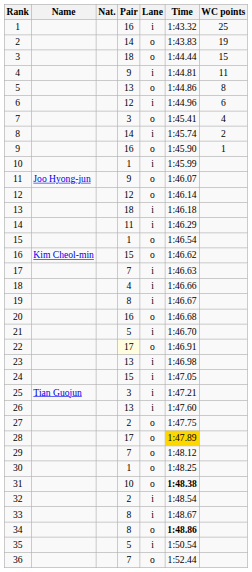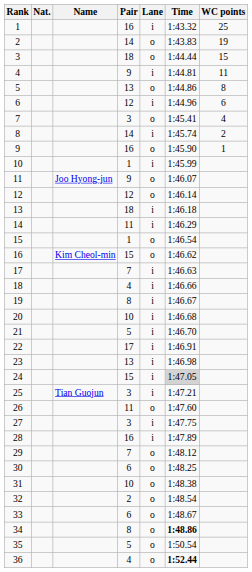 <table class="wikitable sortable" style="text-align:center">
 <tr>
 <th>Rank</th>
+<th>Nat.</th>
 <th>Name</th>
-<th>Nat.</th>
 <th>Pair</th>
 <th>Lane</th>
 <th>Time</th>
 <th>WC points</th>
 </tr>
 <tr>
 <td>1</td>
+<td></td>
 <td align=left></td>
-<td></td>
 <td>16</td>
 <td>i</td>
 <td>1:43.32</td>
 <td>25</td>
 </tr>
 <tr>
 <td>2</td>
+<td></td>
 <td align=left></td>
-<td></td>
 <td>14</td>
 <td>o</td>
 <td>1:43.83</td>
 <td>19</td>
 </tr>
 <tr>
 <td>3</td>
+<td></td>
 <td align=left></td>
-<td></td>
 <td>18</td>
 <td>o</td>
 <td>1:44.44</td>
 <td>15</td>
 </tr>
 <tr>
 <td>4</td>
+<td></td>
 <td align=left></td>
-<td></td>
 <td>9</td>
 <td>i</td>
 <td>1:44.81</td>
 <td>11</td>
 </tr>
 <tr>
 <td>5</td>
+<td></td>
 <td align=left></td>
-<td></td>
 <td>13</td>
 <td>o</td>
 <td>1:44.86</td>
 <td>8</td>
 </tr>
 <tr>
 <td>6</td>
+<td></td>
 <td align=left></td>
-<td></td>
 <td>12</td>
 <td>i</td>
 <td>1:44.96</td>
 <td>6</td>
 </tr>
 <tr>
 <td>7</td>
+<td></td>
 <td align=left></td>
-<td></td>
 <td>3</td>
 <td>o</td>
 <td>1:45.41</td>
 <td>4</td>
 </tr>
 <tr>
 <td>8</td>
+<td></td>
 <td align=left></td>
-<td></td>
 <td>14</td>
 <td>i</td>
 <td>1:45.74</td>
 <td>2</td>
 </tr>
 <tr>
 <td>9</td>
+<td></td>
 <td align=left></td>
-<td></td>
 <td>16</td>
 <td>o</td>
 <td>1:45.90</td>
 <td>1</td>
 </tr>
 <tr>
 <td>10</td>
+<td></td>
 <td align=left></td>
-<td></td>
 <td>1</td>
 <td>i</td>
 <td>1:45.99</td>
 <td></td>
 </tr>
 <tr>
 <td>11</td>
+<td></td>
 <td align=left><a href='#'>Joo Hyong-jun</a></td>
-<td></td>
 <td>9</td>
 <td>o</td>
 <td>1:46.07</td>
 <td></td>
 </tr>
 <tr>
 <td>12</td>
+<td></td>
 <td align=left></td>
-<td></td>
 <td>12</td>
 <td>o</td>
 <td>1:46.14</td>
 <td></td>
 </tr>
 <tr>
 <td>13</td>
+<td></td>
 <td align=left></td>
-<td></td>
 <td>18</td>
 <td>i</td>
 <td>1:46.18</td>
 <td></td>
 </tr>
 <tr>
 <td>14</td>
+<td></td>
 <td align=left></td>
-<td></td>
 <td>11</td>
 <td>i</td>
 <td>1:46.29</td>
 <td></td>
 </tr>
 <tr>
 <td>15</td>
+<td></td>
 <td align=left></td>
-<td></td>
 <td>1</td>
 <td>o</td>
 <td>1:46.54</td>
 <td></td>
 </tr>
 <tr>
 <td>16</td>
+<td></td>
 <td align=left><a href='#'>Kim Cheol-min</a></td>
-<td></td>
 <td>15</td>
 <td>o</td>
 <td>1:46.62</td>
 <td></td>
 </tr>
 <tr>
 <td>17</td>
+<td></td>
 <td align=left></td>
-<td></td>
 <td>7</td>
 <td>i</td>
 <td>1:46.63</td>
 <td></td>
 </tr>
 <tr>
 <td>18</td>
+<td></td>
 <td align=left></td>
-<td></td>
 <td>4</td>
 <td>i</td>
 <td>1:46.66</td>
 <td></td>
 </tr>
 <tr>
 <td>19</td>
+<td></td>
 <td align=left></td>
-<td></td>
 <td>8</td>
 <td>i</td>
 <td>1:46.67</td>
 <td></td>
 </tr>
 <tr>
 <td>20</td>
+<td></td>
 <td align=left></td>
-<td></td>
-<td>16</td>
-<td>o</td>
+<td>10</td>
+<td>i</td>
 <td>1:46.68</td>
 <td></td>
 </tr>
 <tr>
 <td>21</td>
+<td></td>
 <td align=left></td>
-<td></td>
 <td>5</td>
 <td>i</td>
 <td>1:46.70</td>
 <td></td>
 </tr>
 <tr>
 <td>22</td>
+<td></td>
 <td align=left></td>
-<td></td>
-<td style="background: lightyellow;">17</td>
-<td>o</td>
+<td>17</td>
+<td>i</td>
 <td>1:46.91</td>
 <td></td>
 </tr>
 <tr>
 <td>23</td>
+<td></td>
 <td align=left></td>
-<td></td>
 <td>13</td>
 <td>i</td>
 <td>1:46.98</td>
 <td></td>
 </tr>
 <tr>
 <td>24</td>
+<td></td>
 <td align=left></td>
-<td></td>
 <td>15</td>
 <td>i</td>
-<td>1:47.05</td>
+<td style="background: lightgrey;">1:47.05</td>
 <td></td>
 </tr>
 <tr>
 <td>25</td>
+<td></td>
 <td align=left><a href='#'>Tian Guojun</a></td>
-<td></td>
 <td>3</td>
 <td>i</td>
 <td>1:47.21</td>
 <td></td>
 </tr>
 <tr>
 <td>26</td>
+<td></td>
 <td align=left></td>
-<td></td>
-<td>13</td>
-<td>i</td>
+<td>11</td>
+<td>o</td>
 <td>1:47.60</td>
 <td></td>
 </tr>
 <tr>
 <td>27</td>
+<td></td>
 <td align=left></td>
-<td></td>
-<td>2</td>
-<td>o</td>
+<td>3</td>
+<td>i</td>
 <td>1:47.75</td>
 <td></td>
 </tr>
 <tr>
 <td>28</td>
+<td></td>
 <td align=left></td>
-<td></td>
-<td>17</td>
-<td>o</td>
-<td style="background: gold;">1:47.89</td>
+<td>16</td>
+<td>i</td>
+<td>1:47.89</td>
 <td></td>
 </tr>
 <tr>
 <td>29</td>
+<td></td>
 <td align=left></td>
-<td></td>
 <td>7</td>
 <td>o</td>
 <td>1:48.12</td>
 <td></td>
 </tr>
 <tr>
 <td>30</td>
+<td></td>
 <td align=left></td>
-<td></td>
-<td>1</td>
+<td>6</td>
 <td>o</td>
 <td>1:48.25</td>
 <td></td>
 </tr>
 <tr>
 <td>31</td>
+<td></td>
 <td align=left></td>
-<td></td>
 <td>10</td>
 <td>o</td>
-<td><strong>1:48.38</strong></td>
+<td>1:48.38</td>
 <td></td>
 </tr>
 <tr>
 <td>32</td>
+<td></td>
 <td align=left></td>
-<td></td>
 <td>2</td>
-<td>i</td>
+<td>o</td>
 <td>1:48.54</td>
 <td></td>
 </tr>
 <tr>
 <td>33</td>
+<td></td>
 <td align=left></td>
-<td></td>
-<td>8</td>
-<td>i</td>
+<td>6</td>
+<td>o</td>
 <td>1:48.67</td>
 <td></td>
 </tr>
 <tr>
 <td>34</td>
+<td></td>
 <td align=left></td>
-<td></td>
 <td>8</td>
 <td>o</td>
 <td><strong>1:48.86</strong></td>
 <td></td>
 </tr>
 <tr>
 <td>35</td>
+<td></td>
 <td align=left></td>
-<td></td>
 <td>5</td>
-<td>i</td>
+<td>o</td>
 <td>1:50.54</td>
 <td></td>
 </tr>
 <tr>
 <td>36</td>
+<td></td>
 <td align=left></td>
-<td></td>
-<td>7</td>
+<td>4</td>
 <td>o</td>
-<td>1:52.44</td>
+<td><strong>1:52.44</strong></td>
 <td></td>
 </tr>
 </table>
